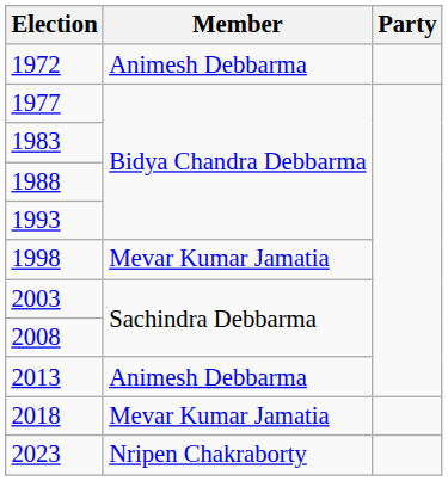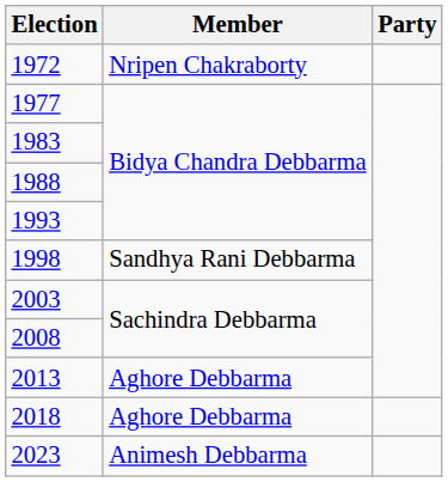 <table class="wikitable sortable">
 <tr>
 <th>Election</th>
 <th>Member</th>
 <th colspan=2>Party</th>
 </tr>
 <tr>
 <td><a href='#'>1972</a></td>
-<td><a href='#'>Animesh Debbarma</a></td>
+<td><a href='#'>Nripen Chakraborty</a></td>
 <td></td>
 </tr>
 <tr>
 <td><a href='#'>1977</a></td>
 <td rowspan=4><a href='#'>Bidya Chandra Debbarma</a></td>
 </tr>
 <tr>
 <td><a href='#'>1983</a></td>
 </tr>
 <tr>
 <td><a href='#'>1988</a></td>
 </tr>
 <tr>
 <td><a href='#'>1993</a></td>
 </tr>
 <tr>
 <td><a href='#'>1998</a></td>
-<td><a href='#'>Mevar Kumar Jamatia</a></td>
+<td>Sandhya Rani Debbarma</td>
 </tr>
 <tr>
 <td><a href='#'>2003</a></td>
 <td rowspan=2>Sachindra Debbarma</td>
 </tr>
 <tr>
 <td><a href='#'>2008</a></td>
 </tr>
 <tr>
 <td><a href='#'>2013</a></td>
-<td><a href='#'>Animesh Debbarma</a></td>
+<td><a href='#'>Aghore Debbarma</a></td>
 </tr>
 <tr>
 <td><a href='#'>2018</a></td>
-<td><a href='#'>Mevar Kumar Jamatia</a></td>
+<td><a href='#'>Aghore Debbarma</a></td>
 <td></td>
 </tr>
 <tr>
 <td><a href='#'>2023</a></td>
-<td><a href='#'>Nripen Chakraborty</a></td>
+<td><a href='#'>Animesh Debbarma</a></td>
 <td></td>
 </tr>
 </table>
